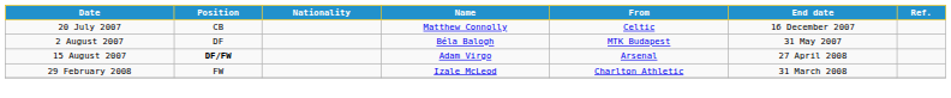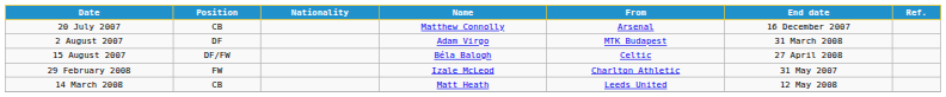 <table class="wikitable" style="text-align:center; font-size:90%; width:100%;">
 <tr>
 <th style="background:#2191CC; color:white; border:1px solid #F7C408; text-align:center;">Date</th>
 <th style="background:#2191CC; color:white; border:1px solid #F7C408; text-align:center;">Position</th>
 <th style="background:#2191CC; color:white; border:1px solid #F7C408; text-align:center;">Nationality</th>
 <th style="background:#2191CC; color:white; border:1px solid #F7C408; text-align:center;">Name</th>
 <th style="background:#2191CC; color:white; border:1px solid #F7C408; text-align:center;">From</th>
 <th style="background:#2191CC; color:white; border:1px solid #F7C408; text-align:center;">End date</th>
 <th style="background:#2191CC; color:white; border:1px solid #F7C408; text-align:center;">Ref.</th>
 </tr>
 <tr>
 <td>20 July 2007</td>
 <td>CB</td>
 <td></td>
 <td><a href='#'>Matthew Connolly</a></td>
-<td> <a href='#'>Celtic</a></td>
+<td> <a href='#'>Arsenal</a></td>
 <td>16 December 2007</td>
 <td></td>
 </tr>
 <tr>
 <td>2 August 2007</td>
 <td>DF</td>
 <td></td>
-<td><a href='#'>Béla Balogh</a></td>
+<td><a href='#'>Adam Virgo</a></td>
 <td> <a href='#'>MTK Budapest</a></td>
-<td>31 May 2007</td>
+<td>31 March 2008</td>
 <td></td>
 </tr>
 <tr>
 <td>15 August 2007</td>
-<td><strong>DF/FW</strong></td>
+<td>DF/FW</td>
 <td></td>
-<td><a href='#'>Adam Virgo</a></td>
-<td> <a href='#'>Arsenal</a></td>
+<td><a href='#'>Béla Balogh</a></td>
+<td> <a href='#'>Celtic</a></td>
 <td>27 April 2008</td>
 <td></td>
 </tr>
 <tr>
 <td>29 February 2008</td>
 <td>FW</td>
 <td></td>
 <td><a href='#'>Izale McLeod</a></td>
 <td> <a href='#'>Charlton Athletic</a></td>
-<td>31 March 2008</td>
+<td>31 May 2007</td>
+<td></td>
+</tr>
+<tr>
+<td>14 March 2008</td>
+<td>CB</td>
+<td></td>
+<td><a href='#'>Matt Heath</a></td>
+<td> <a href='#'>Leeds United</a></td>
+<td>12 May 2008</td>
 <td></td>
 </tr>
 <tr>
 </tr>
 </table>
